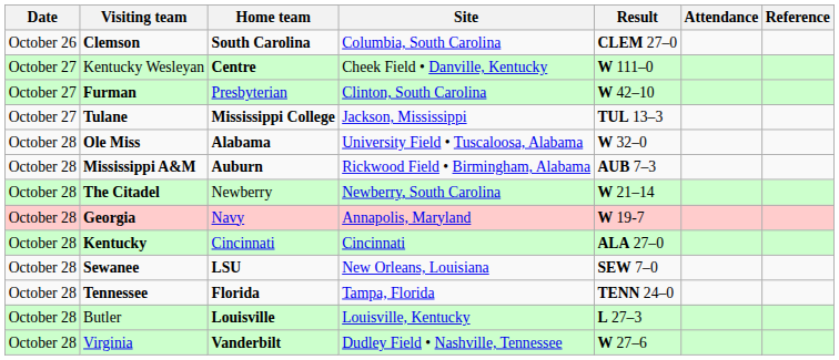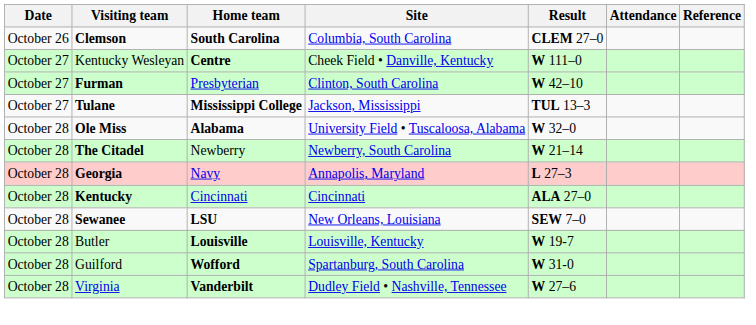 <table class="wikitable" style="font-size:95%;">
 <tr>
 <th>Date</th>
 <th>Visiting team</th>
 <th>Home team</th>
 <th>Site</th>
 <th>Result</th>
 <th>Attendance</th>
 <th class="unsortable">Reference</th>
 </tr>
 <tr bgcolor=>
 <td>October 26</td>
 <td><strong>Clemson</strong></td>
 <td><strong>South Carolina</strong></td>
 <td><a href='#'>Columbia, South Carolina</a></td>
 <td><strong>CLEM</strong> 27–0</td>
 <td></td>
 <td></td>
 </tr>
 <tr bgcolor=ccffcc>
 <td>October 27</td>
 <td>Kentucky Wesleyan</td>
 <td><strong>Centre</strong></td>
 <td>Cheek Field • <a href='#'>Danville, Kentucky</a></td>
 <td><strong>W</strong> 111–0</td>
 <td></td>
 <td></td>
 </tr>
 <tr bgcolor=ccffcc>
 <td>October 27</td>
 <td><strong>Furman</strong></td>
 <td><a href='#'>Presbyterian</a></td>
 <td><a href='#'>Clinton, South Carolina</a></td>
 <td><strong>W</strong> 42–10</td>
 <td></td>
 <td></td>
 </tr>
 <tr bgcolor=>
 <td>October 27</td>
 <td><strong>Tulane</strong></td>
 <td><strong>Mississippi College</strong></td>
 <td><a href='#'>Jackson, Mississippi</a></td>
 <td><strong>TUL</strong> 13–3</td>
 <td></td>
 <td></td>
 </tr>
 <tr bgcolor=>
 <td>October 28</td>
 <td><strong>Ole Miss</strong></td>
 <td><strong>Alabama</strong></td>
 <td><a href='#'>University Field</a> • <a href='#'>Tuscaloosa, Alabama</a></td>
 <td><strong>W</strong> 32–0</td>
 <td></td>
 <td></td>
 </tr>
-<tr bgcolor=>
-<td>October 28</td>
-<td><strong>Mississippi A&M</strong></td>
-<td><strong>Auburn</strong></td>
-<td><a href='#'>Rickwood Field</a> • <a href='#'>Birmingham, Alabama</a></td>
-<td><strong>AUB</strong> 7–3</td>
-<td></td>
-<td></td>
-</tr>
 <tr bgcolor=ccffcc>
 <td>October 28</td>
 <td><strong>The Citadel</strong></td>
 <td>Newberry</td>
 <td><a href='#'>Newberry, South Carolina</a></td>
 <td><strong>W</strong> 21–14</td>
 <td></td>
 <td></td>
 </tr>
 <tr bgcolor=ffcccc>
 <td>October 28</td>
 <td><strong>Georgia</strong></td>
 <td><a href='#'>Navy</a></td>
 <td><a href='#'>Annapolis, Maryland</a></td>
-<td><strong>W</strong> 19-7</td>
+<td><strong>L</strong> 27–3</td>
 <td></td>
 <td></td>
 </tr>
 <tr bgcolor=ccffcc>
 <td>October 28</td>
 <td><strong>Kentucky</strong></td>
 <td><a href='#'>Cincinnati</a></td>
 <td><a href='#'>Cincinnati</a></td>
 <td><strong>ALA</strong> 27–0</td>
 <td></td>
 <td></td>
 </tr>
 <tr bgcolor=>
 <td>October 28</td>
 <td><strong>Sewanee</strong></td>
 <td><strong>LSU</strong></td>
 <td><a href='#'>New Orleans, Louisiana</a></td>
 <td><strong>SEW</strong> 7–0</td>
 <td></td>
 <td></td>
 </tr>
-<tr bgcolor=>
+<tr bgcolor=ccffcc>
 <td>October 28</td>
-<td><strong>Tennessee</strong></td>
-<td><strong>Florida</strong></td>
-<td><a href='#'>Tampa, Florida</a></td>
-<td><strong>TENN</strong> 24–0</td>
+<td>Butler</td>
+<td><strong>Louisville</strong></td>
+<td><a href='#'>Louisville, Kentucky</a></td>
+<td><strong>W</strong> 19-7</td>
 <td></td>
 <td></td>
 </tr>
 <tr bgcolor=ccffcc>
 <td>October 28</td>
-<td>Butler</td>
-<td><strong>Louisville</strong></td>
-<td><a href='#'>Louisville, Kentucky</a></td>
-<td><strong>L</strong> 27–3</td>
+<td>Guilford</td>
+<td><strong>Wofford</strong></td>
+<td><a href='#'>Spartanburg, South Carolina</a></td>
+<td><strong>W</strong> 31-0</td>
 <td></td>
 <td></td>
 </tr>
 <tr bgcolor=ccffcc>
 <td>October 28</td>
 <td><a href='#'>Virginia</a></td>
 <td><strong>Vanderbilt</strong></td>
 <td><a href='#'>Dudley Field</a> • <a href='#'>Nashville, Tennessee</a></td>
 <td><strong>W</strong> 27–6</td>
 <td></td>
 <td></td>
 </tr>
 </table>
